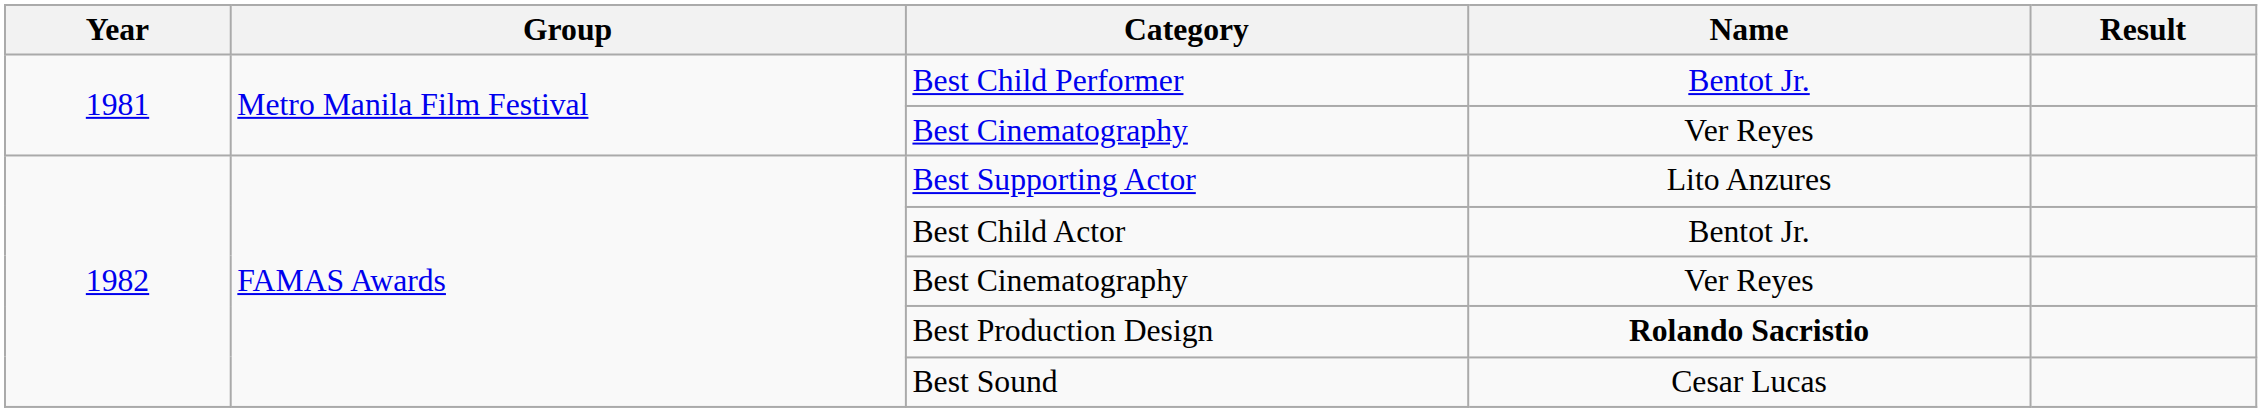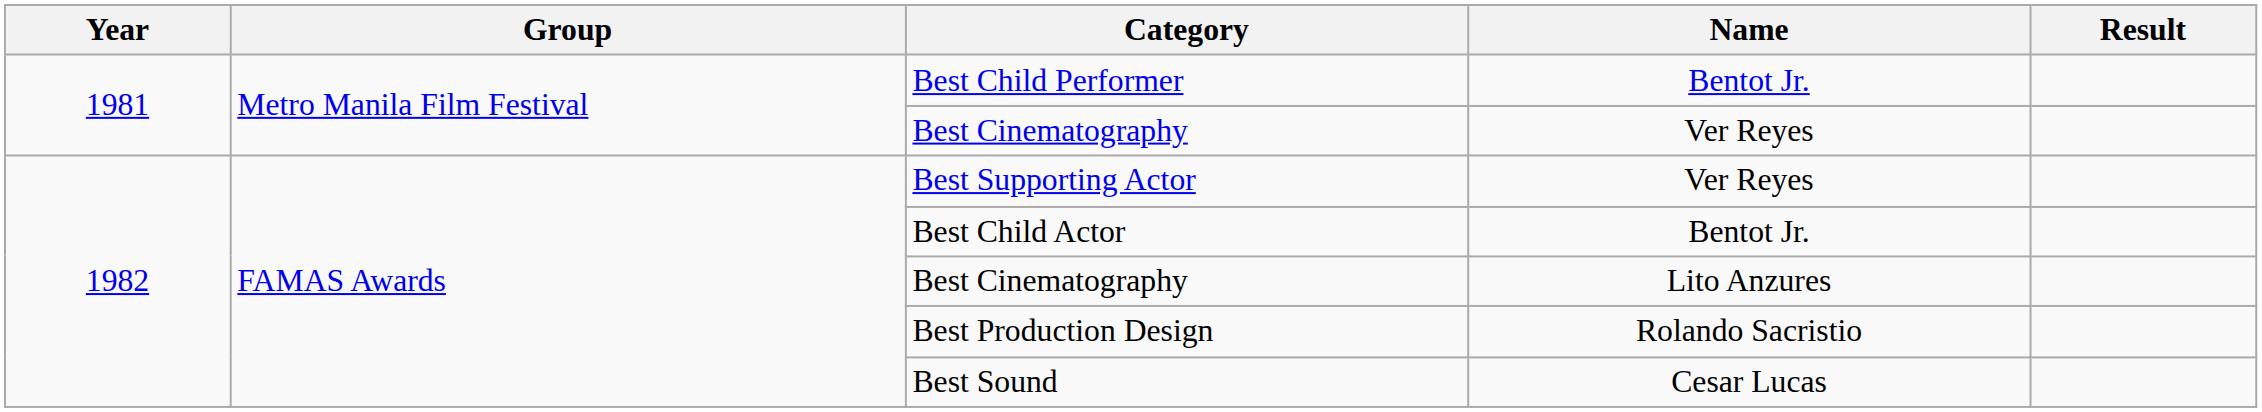 <table | width="90%" class="wikitable sortable">
 <tr>
 <th width="10%">Year</th>
 <th width="30%">Group</th>
 <th width="25%">Category</th>
 <th width="25%">Name</th>
 <th width="10%">Result</th>
 </tr>
 <tr>
 <td rowspan="2" align="center"><a href='#'>1981</a></td>
 <td rowspan="2" align="left"><a href='#'>Metro Manila Film Festival</a></td>
 <td><a href='#'>Best Child Performer</a></td>
 <td align="center"><a href='#'>Bentot Jr.</a></td>
 <td></td>
 </tr>
 <tr>
 <td><a href='#'>Best Cinematography</a></td>
 <td align="center">Ver Reyes</td>
 <td></td>
 </tr>
 <tr>
 <td rowspan="5" align="center"><a href='#'>1982</a></td>
 <td rowspan="5"><a href='#'>FAMAS Awards</a></td>
 <td><a href='#'>Best Supporting Actor</a></td>
-<td align="center">Lito Anzures</td>
+<td align="center">Ver Reyes</td>
 <td></td>
 </tr>
 <tr>
 <td>Best Child Actor</td>
 <td align="center">Bentot Jr.</td>
 <td></td>
 </tr>
 <tr>
 <td>Best Cinematography</td>
-<td align="center">Ver Reyes</td>
+<td align="center">Lito Anzures</td>
 <td></td>
 </tr>
 <tr>
 <td>Best Production Design</td>
-<td align="center"><strong>Rolando Sacristio</strong></td>
+<td align="center">Rolando Sacristio</td>
 <td></td>
 </tr>
 <tr>
 <td>Best Sound</td>
 <td align="center">Cesar Lucas</td>
 <td></td>
 </tr>
 </table>
